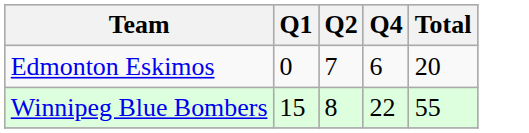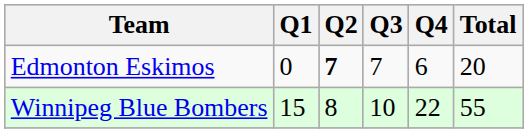 <table class="wikitable">
 <tr>
 <th>Team</th>
 <th>Q1</th>
 <th>Q2</th>
+<th>Q3</th>
 <th>Q4</th>
 <th>Total</th>
 </tr>
 <tr>
 <td><a href='#'>Edmonton Eskimos</a></td>
 <td>0</td>
+<td><strong>7</strong></td>
 <td>7</td>
 <td>6</td>
 <td>20</td>
 </tr>
 <tr style="background-color:#ddffdd">
 <td><a href='#'>Winnipeg Blue Bombers</a></td>
 <td>15</td>
 <td>8</td>
+<td>10</td>
 <td>22</td>
 <td>55</td>
 </tr>
 </table>
